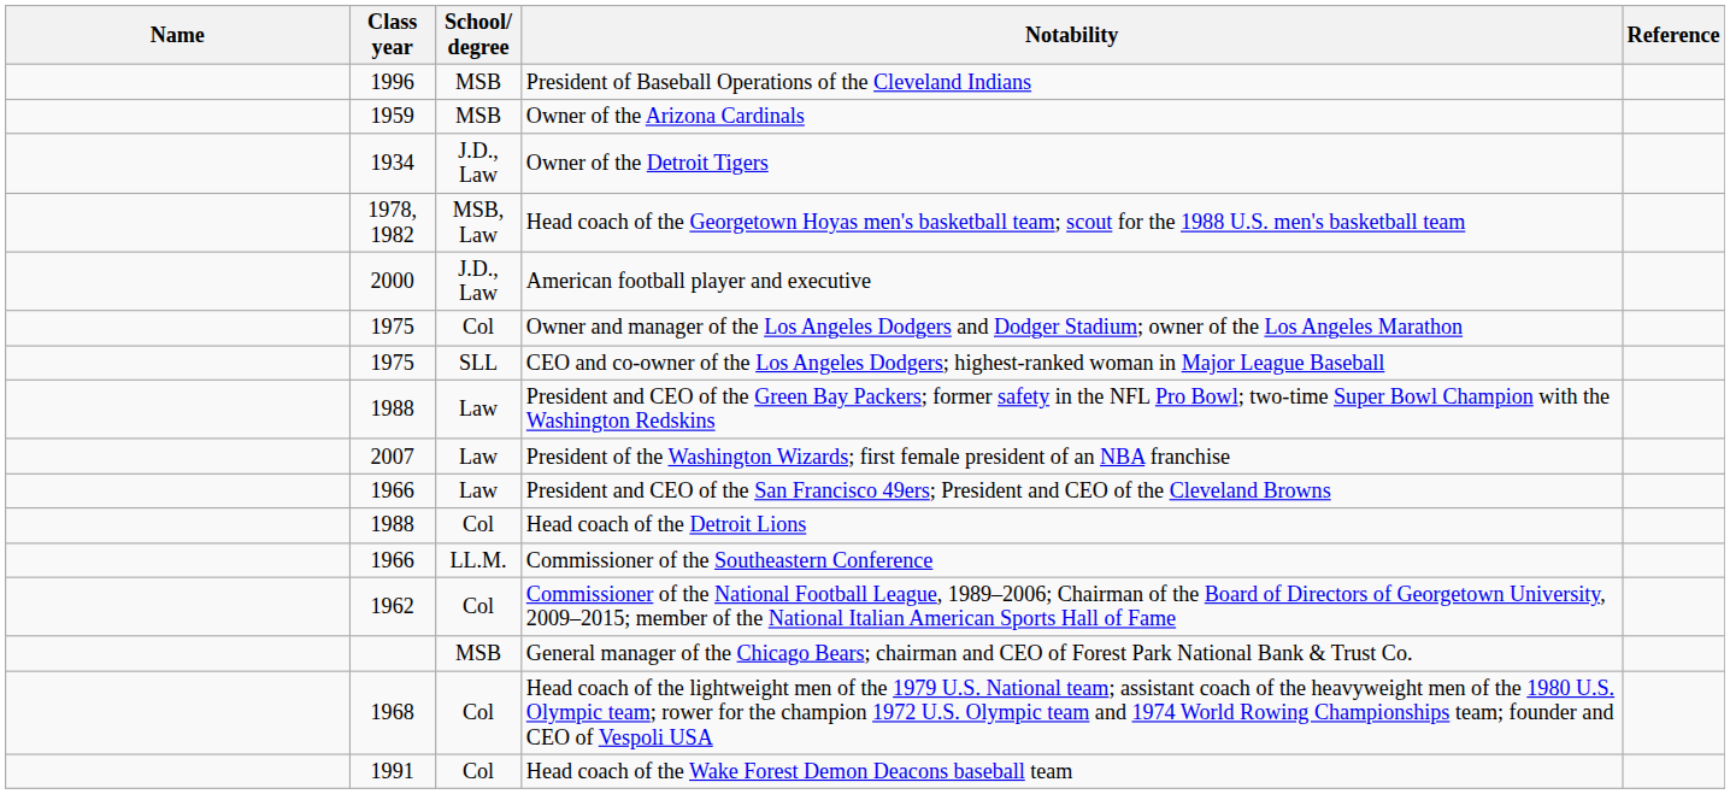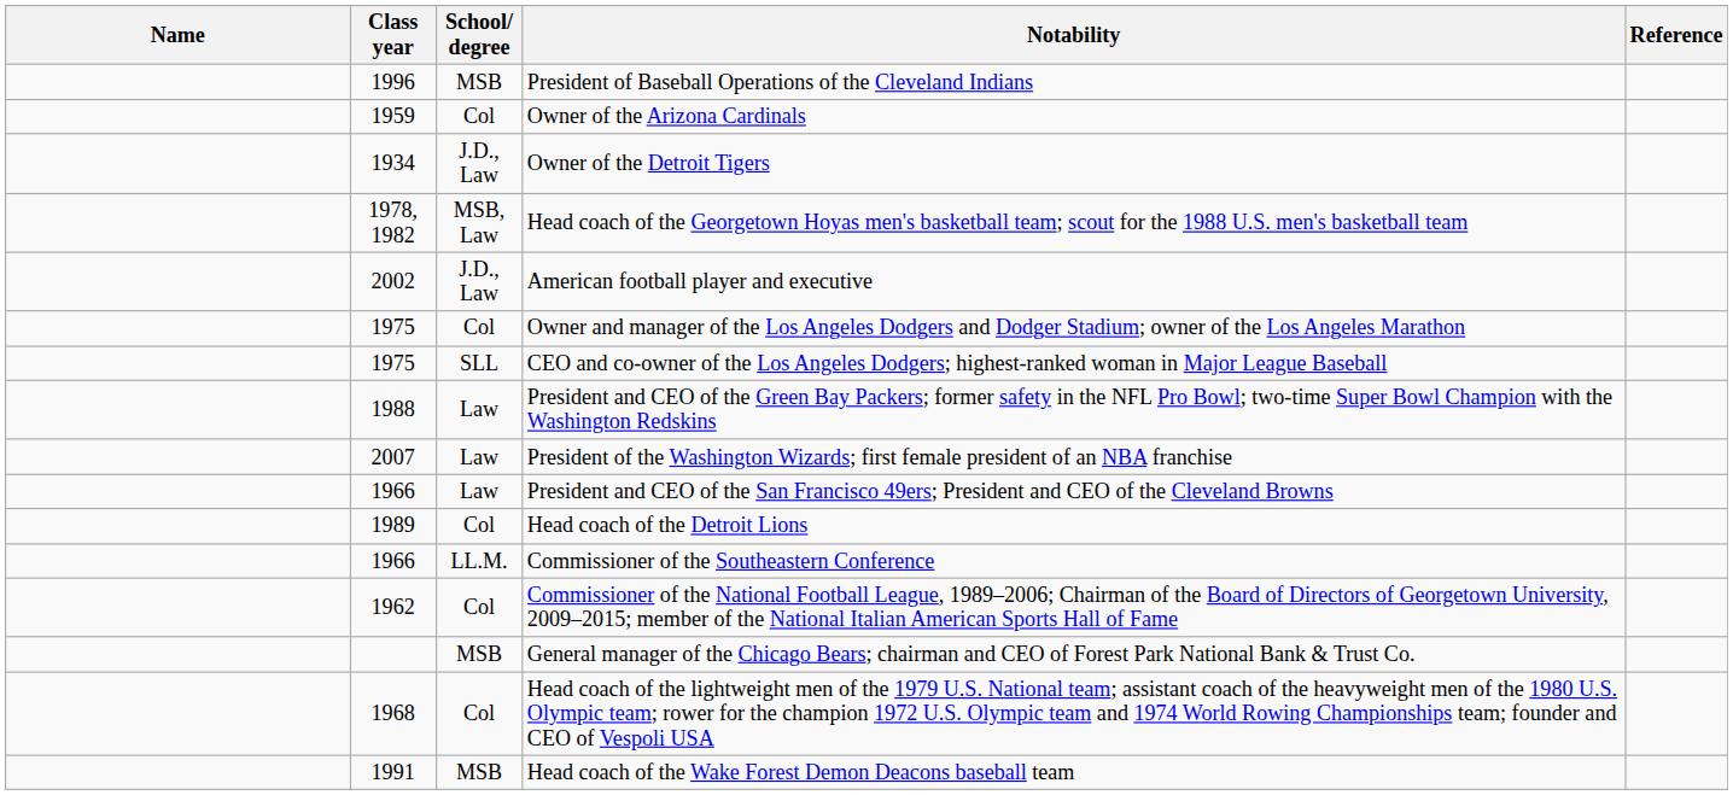 <table class="wikitable sortable" style="width:100%">
 <tr>
 <th style="width:20%;">Name</th>
 <th style="width:5%;">Class year</th>
 <th style="width:5%;">School/<br>degree</th>
 <th style="width:*;" class="unsortable">Notability</th>
 <th style="width:5%;" class="unsortable">Reference</th>
 </tr>
 <tr>
 <td></td>
 <td style="text-align:center;">1996</td>
 <td style= "text-align:center;">MSB</td>
 <td>President of Baseball Operations of the <a href='#'>Cleveland Indians</a></td>
 <td style="text-align:center;"></td>
 </tr>
 <tr>
 <td></td>
 <td style="text-align:center;">1959</td>
-<td style= "text-align:center;">MSB</td>
+<td style= "text-align:center;">Col</td>
 <td>Owner of the <a href='#'>Arizona Cardinals</a></td>
 <td style="text-align:center;"></td>
 </tr>
 <tr>
 <td></td>
 <td style="text-align:center;">1934</td>
 <td style= "text-align:center;">J.D.,<br> Law</td>
 <td>Owner of the <a href='#'>Detroit Tigers</a></td>
 <td style="text-align:center;"></td>
 </tr>
 <tr>
 <td></td>
 <td style="text-align:center;">1978,<br> 1982</td>
 <td style= "text-align:center;">MSB,<br> Law</td>
 <td>Head coach of the <a href='#'>Georgetown Hoyas men's basketball team</a>; <a href='#'>scout</a> for the <a href='#'>1988 U.S. men's basketball team</a></td>
 <td style="text-align:center;"></td>
 </tr>
 <tr>
 <td></td>
-<td style="text-align:center;">2000</td>
+<td style="text-align:center;">2002</td>
 <td style= "text-align:center;">J.D.,<br> Law</td>
 <td>American football player and executive</td>
 <td style="text-align:center;"></td>
 </tr>
 <tr>
 <td></td>
 <td style="text-align:center;">1975</td>
 <td style= "text-align:center;">Col</td>
 <td>Owner and manager of the <a href='#'>Los Angeles Dodgers</a> and <a href='#'>Dodger Stadium</a>; owner of the <a href='#'>Los Angeles Marathon</a></td>
 <td style="text-align:center;"></td>
 </tr>
 <tr>
 <td></td>
 <td style="text-align:center;">1975</td>
 <td style= "text-align:center;">SLL</td>
 <td>CEO and co-owner of the <a href='#'>Los Angeles Dodgers</a>; highest-ranked woman in <a href='#'>Major League Baseball</a></td>
 <td style="text-align:center;"></td>
 </tr>
 <tr>
 <td></td>
 <td style="text-align:center;">1988</td>
 <td style= "text-align:center;">Law</td>
 <td>President and CEO of the <a href='#'>Green Bay Packers</a>; former <a href='#'>safety</a> in the NFL <a href='#'>Pro Bowl</a>; two-time <a href='#'>Super Bowl Champion</a> with the <a href='#'>Washington Redskins</a></td>
 <td style="text-align:center;"></td>
 </tr>
 <tr>
 <td></td>
 <td style="text-align:center;">2007</td>
 <td style= "text-align:center;">Law</td>
 <td>President of the <a href='#'>Washington Wizards</a>; first female president of an <a href='#'>NBA</a> franchise</td>
 <td style="text-align:center;"></td>
 </tr>
 <tr>
 <td></td>
 <td style="text-align:center;">1966</td>
 <td style= "text-align:center;">Law</td>
 <td>President and CEO of the <a href='#'>San Francisco 49ers</a>; President and CEO of the <a href='#'>Cleveland Browns</a></td>
 <td style="text-align:center;"></td>
 </tr>
 <tr>
 <td></td>
-<td style="text-align:center;">1988</td>
+<td style="text-align:center;">1989</td>
 <td style= "text-align:center;">Col</td>
 <td>Head coach of the <a href='#'>Detroit Lions</a></td>
 <td style="text-align:center;"></td>
 </tr>
 <tr>
 <td></td>
 <td style="text-align:center;">1966</td>
 <td style="text-align:center;">LL.M.</td>
 <td>Commissioner of the <a href='#'>Southeastern Conference</a></td>
 <td style="text-align:center;"></td>
 </tr>
 <tr>
 <td></td>
 <td style="text-align:center;">1962</td>
 <td style= "text-align:center;">Col</td>
 <td><a href='#'>Commissioner</a> of the <a href='#'>National Football League</a>, 1989–2006; Chairman of the <a href='#'>Board of Directors of Georgetown University</a>, 2009–2015; member of the <a href='#'>National Italian American Sports Hall of Fame</a></td>
 <td style="text-align:center;"></td>
 </tr>
 <tr>
 <td></td>
 <td style="text-align:center;"></td>
 <td style= "text-align:center;">MSB</td>
 <td>General manager of the <a href='#'>Chicago Bears</a>; chairman and CEO of Forest Park National Bank & Trust Co.</td>
 <td style="text-align:center;"></td>
 </tr>
 <tr>
 <td></td>
 <td style="text-align:center;">1968</td>
 <td style= "text-align:center;">Col</td>
 <td>Head coach of the lightweight men of the <a href='#'>1979 U.S. National team</a>; assistant coach of the heavyweight men of the <a href='#'>1980 U.S. Olympic team</a>; rower for the champion <a href='#'>1972 U.S. Olympic team</a> and <a href='#'>1974 World Rowing Championships</a> team; founder and CEO of <a href='#'>Vespoli USA</a></td>
 <td style="text-align:center;"></td>
 </tr>
 <tr>
 <td></td>
 <td style="text-align:center;">1991</td>
-<td style= "text-align:center;">Col</td>
+<td style= "text-align:center;">MSB</td>
 <td>Head coach of the <a href='#'>Wake Forest Demon Deacons baseball</a> team</td>
 <td style="text-align:center;"></td>
 </tr>
 </table>
